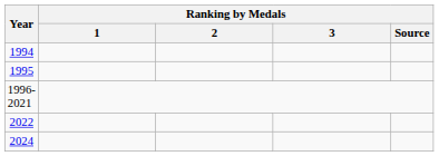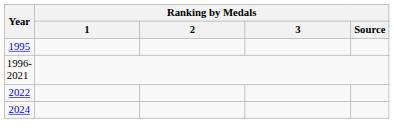 <table class="wikitable" style="text-align:left;" style="font-size:100%">
 <tr>
 <th rowspan=2 width=35>Year</th>
 <th colspan=4>Ranking by Medals</th>
 </tr>
 <tr>
 <th width=150>1</th>
 <th width=150>2</th>
 <th width=150>3</th>
 <th width=50>Source</th>
-</tr>
-<tr>
-<td align=center><a href='#'>1994</a></td>
-<td><strong></strong></td>
-<td></td>
-<td></td>
-<td align=center></td>
 </tr>
 <tr>
 <td align=center><a href='#'>1995</a></td>
 <td><strong></strong></td>
 <td></td>
 <td></td>
 <td align=center></td>
 </tr>
 <tr>
 <td>1996-2021</td>
 </tr>
 <tr>
 <td align=center><a href='#'>2022</a></td>
 <td><strong></strong></td>
 <td></td>
 <td></td>
 <td align=center></td>
 </tr>
 <tr>
 <td align=center><a href='#'>2024</a></td>
 <td><strong></strong></td>
 <td></td>
 <td></td>
 <td align=center></td>
 </tr>
 </table>
